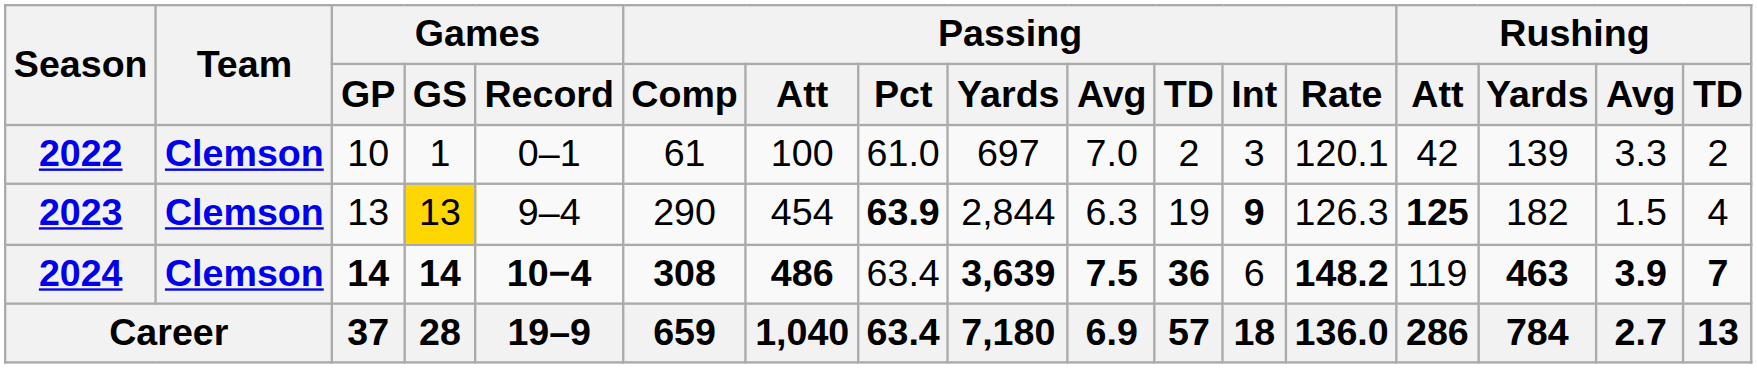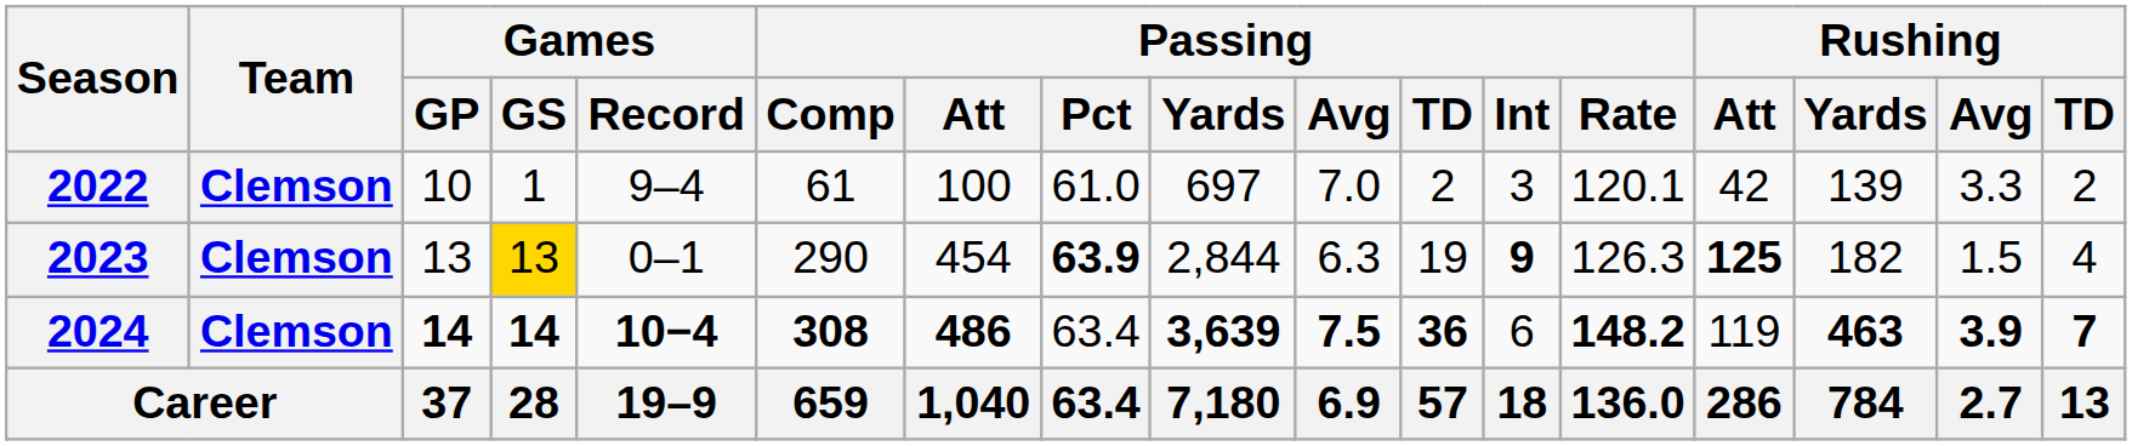 <table class="wikitable" style="text-align:center;">
 <tr>
 <th rowspan="2">Season</th>
 <th rowspan="2">Team</th>
 <th colspan="3">Games</th>
 <th colspan="8">Passing</th>
 <th colspan="5">Rushing</th>
 </tr>
 <tr>
 <th>GP</th>
 <th>GS</th>
 <th>Record</th>
 <th>Comp</th>
 <th>Att</th>
 <th>Pct</th>
 <th>Yards</th>
 <th>Avg</th>
 <th>TD</th>
 <th>Int</th>
 <th>Rate</th>
 <th>Att</th>
 <th>Yards</th>
 <th>Avg</th>
 <th>TD</th>
 </tr>
 <tr>
 <th><a href='#'>2022</a></th>
 <th><a href='#'>Clemson</a></th>
 <td>10</td>
 <td>1</td>
-<td>0–1</td>
+<td>9–4</td>
 <td>61</td>
 <td>100</td>
 <td>61.0</td>
 <td>697</td>
 <td>7.0</td>
 <td>2</td>
 <td>3</td>
 <td>120.1</td>
 <td>42</td>
 <td>139</td>
 <td>3.3</td>
 <td>2</td>
 </tr>
 <tr>
 <th><a href='#'>2023</a></th>
 <th><a href='#'>Clemson</a></th>
 <td>13</td>
 <td style="background: gold;">13</td>
-<td>9–4</td>
+<td>0–1</td>
 <td>290</td>
 <td>454</td>
 <td><strong>63.9</strong></td>
 <td>2,844</td>
 <td>6.3</td>
 <td>19</td>
 <td><strong>9</strong></td>
 <td>126.3</td>
 <td><strong>125</strong></td>
 <td>182</td>
 <td>1.5</td>
 <td>4</td>
 </tr>
 <tr>
 <th><a href='#'>2024</a></th>
 <th><a href='#'>Clemson</a></th>
 <td><strong>14</strong></td>
 <td><strong>14</strong></td>
 <td><strong>10−4</strong></td>
 <td><strong>308</strong></td>
 <td><strong>486</strong></td>
 <td>63.4</td>
 <td><strong>3,639</strong></td>
 <td><strong>7.5</strong></td>
 <td><strong>36</strong></td>
 <td>6</td>
 <td><strong>148.2</strong></td>
 <td>119</td>
 <td><strong>463</strong></td>
 <td><strong>3.9</strong></td>
 <td><strong>7</strong></td>
 </tr>
 <tr>
 <th colspan="2">Career</th>
 <th>37</th>
 <th>28</th>
 <th>19–9</th>
 <th>659</th>
 <th>1,040</th>
 <th>63.4</th>
 <th>7,180</th>
 <th>6.9</th>
 <th>57</th>
 <th>18</th>
 <th>136.0</th>
 <th>286</th>
 <th>784</th>
 <th>2.7</th>
 <th>13</th>
 </tr>
 </table>
